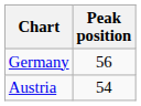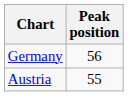 <table class="wikitable sortable">
 <tr>
 <th>Chart</th>
 <th>Peak<br>position</th>
 </tr>
 <tr>
 <td><a href='#'>Germany</a></td>
 <td align="center">56</td>
 </tr>
 <tr>
 <td><a href='#'>Austria</a></td>
-<td align="center">54</td>
+<td align="center">55</td>
 </tr>
 </table>
